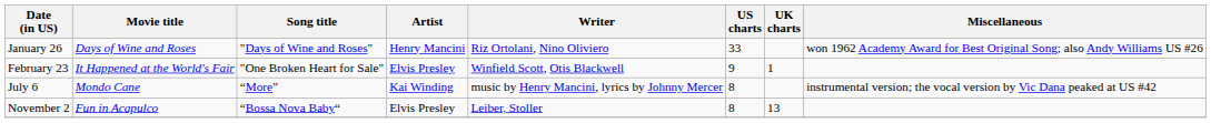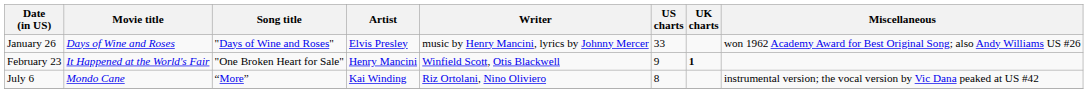 <table class="wikitable sortable">
 <tr>
 <th>Date<br>(in US)</th>
 <th>Movie title</th>
 <th>Song title</th>
 <th>Artist</th>
 <th>Writer</th>
 <th>US <br>charts</th>
 <th>UK<br>charts</th>
 <th>Miscellaneous</th>
 </tr>
 <tr>
 <td>January 26</td>
 <td><em><a href='#'>Days of Wine and Roses</a></em></td>
 <td>"<a href='#'>Days of Wine and Roses</a>"</td>
-<td><a href='#'>Henry Mancini</a></td>
-<td><a href='#'>Riz Ortolani</a>, <a href='#'>Nino Oliviero</a></td>
+<td><a href='#'>Elvis Presley</a></td>
+<td>music by <a href='#'>Henry Mancini</a>, lyrics by <a href='#'>Johnny Mercer</a></td>
 <td>33</td>
 <td></td>
 <td>won 1962 <a href='#'>Academy Award for Best Original Song</a>; also <a href='#'>Andy Williams</a> US #26</td>
 </tr>
 <tr>
 <td>February 23</td>
 <td><em><a href='#'>It Happened at the World's Fair</a></em></td>
 <td>"One Broken Heart for Sale"</td>
-<td><a href='#'>Elvis Presley</a></td>
+<td><a href='#'>Henry Mancini</a></td>
 <td><a href='#'>Winfield Scott</a>, <a href='#'>Otis Blackwell</a></td>
 <td>9</td>
-<td>1</td>
+<td><strong>1</strong></td>
 <td></td>
 </tr>
 <tr>
 <td>July 6</td>
 <td><em><a href='#'>Mondo Cane</a></em></td>
 <td>“<a href='#'>More</a>”</td>
 <td><a href='#'>Kai Winding</a></td>
-<td>music by <a href='#'>Henry Mancini</a>, lyrics by <a href='#'>Johnny Mercer</a></td>
+<td><a href='#'>Riz Ortolani</a>, <a href='#'>Nino Oliviero</a></td>
 <td>8</td>
 <td></td>
 <td>instrumental version; the vocal version by <a href='#'>Vic Dana</a> peaked at US #42</td>
 </tr>
 <tr>
-<td>November 2</td>
-<td><em><a href='#'>Fun in Acapulco</a></em></td>
-<td>“<a href='#'>Bossa Nova Baby</a>“</td>
-<td>Elvis Presley</td>
-<td><a href='#'>Leiber, Stoller</a></td>
-<td>8</td>
-<td>13</td>
-<td></td>
-</tr>
-<tr>
 </tr>
 </table>
